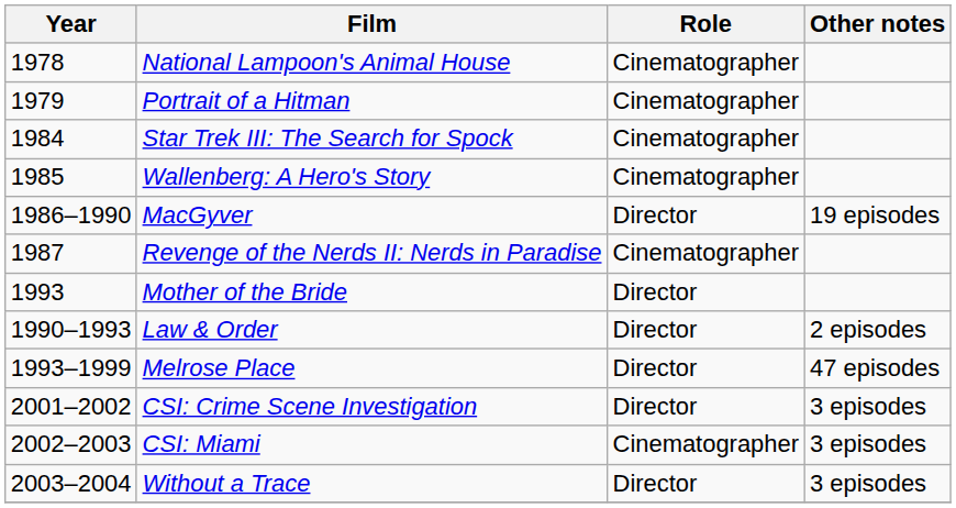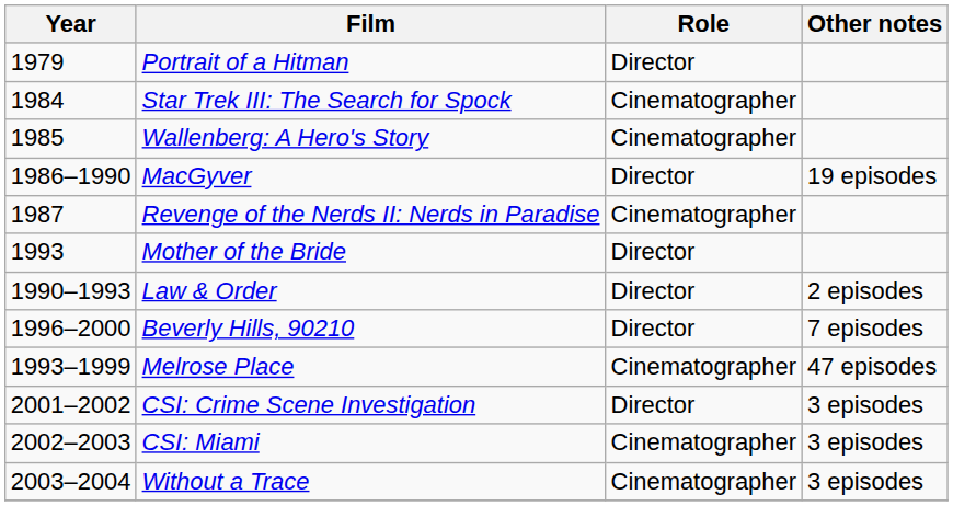 <table class="wikitable sortable">
 <tr>
 <th>Year</th>
 <th>Film</th>
 <th>Role</th>
 <th>Other notes</th>
 </tr>
 <tr>
-<td>1978</td>
-<td><em><a href='#'>National Lampoon's Animal House</a></em></td>
-<td>Cinematographer</td>
-<td></td>
-</tr>
-<tr>
 <td>1979</td>
 <td><em><a href='#'>Portrait of a Hitman</a></em></td>
-<td>Cinematographer</td>
+<td>Director</td>
 <td></td>
 </tr>
 <tr>
 <td>1984</td>
 <td><em><a href='#'>Star Trek III: The Search for Spock</a></em></td>
 <td>Cinematographer</td>
 <td></td>
 </tr>
 <tr>
 <td>1985</td>
 <td><em><a href='#'>Wallenberg: A Hero's Story</a></em></td>
 <td>Cinematographer</td>
 <td></td>
 </tr>
 <tr>
 <td>1986–1990</td>
 <td><em><a href='#'>MacGyver</a></em></td>
 <td>Director</td>
 <td>19 episodes</td>
 </tr>
 <tr>
 <td>1987</td>
 <td><em><a href='#'>Revenge of the Nerds II: Nerds in Paradise</a></em></td>
 <td>Cinematographer</td>
 <td></td>
 </tr>
 <tr>
 <td>1993</td>
 <td><em><a href='#'>Mother of the Bride</a></em></td>
 <td>Director</td>
 <td></td>
 </tr>
 <tr>
 <td>1990–1993</td>
 <td><em><a href='#'>Law & Order</a></em></td>
 <td>Director</td>
 <td>2 episodes</td>
 </tr>
 <tr>
+<td>1996–2000</td>
+<td><em><a href='#'>Beverly Hills, 90210</a></em></td>
+<td>Director</td>
+<td>7 episodes</td>
+</tr>
+<tr>
 <td>1993–1999</td>
 <td><em><a href='#'>Melrose Place</a></em></td>
-<td>Director</td>
+<td>Cinematographer</td>
 <td>47 episodes</td>
 </tr>
 <tr>
 <td>2001–2002</td>
 <td><em><a href='#'>CSI: Crime Scene Investigation</a></em></td>
 <td>Director</td>
 <td>3 episodes</td>
 </tr>
 <tr>
 <td>2002–2003</td>
 <td><em><a href='#'>CSI: Miami</a></em></td>
 <td>Cinematographer</td>
 <td>3 episodes</td>
 </tr>
 <tr>
 <td>2003–2004</td>
 <td><em><a href='#'>Without a Trace</a></em></td>
-<td>Director</td>
+<td>Cinematographer</td>
 <td>3 episodes</td>
 </tr>
 <tr>
 </tr>
 </table>
